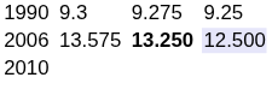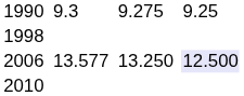 <table>
 <tr>
 <td>1990</td>
 <td></td>
 <td>9.3</td>
 <td></td>
 <td>9.275</td>
 <td></td>
 <td>9.25</td>
 </tr>
 <tr>
+<td>1998</td>
+<td></td>
+<td></td>
+<td></td>
+<td></td>
+<td></td>
+<td></td>
+</tr>
+<tr>
 <td>2006</td>
 <td></td>
-<td>13.575</td>
+<td>13.577</td>
 <td></td>
-<td><strong>13.250</strong></td>
+<td>13.250</td>
 <td></td>
 <td style="background: lavender;">12.500</td>
 </tr>
 <tr>
 <td>2010<br></td>
 <td></td>
 <td></td>
 <td></td>
 <td></td>
 <td></td>
 <td></td>
 </tr>
 </table>
